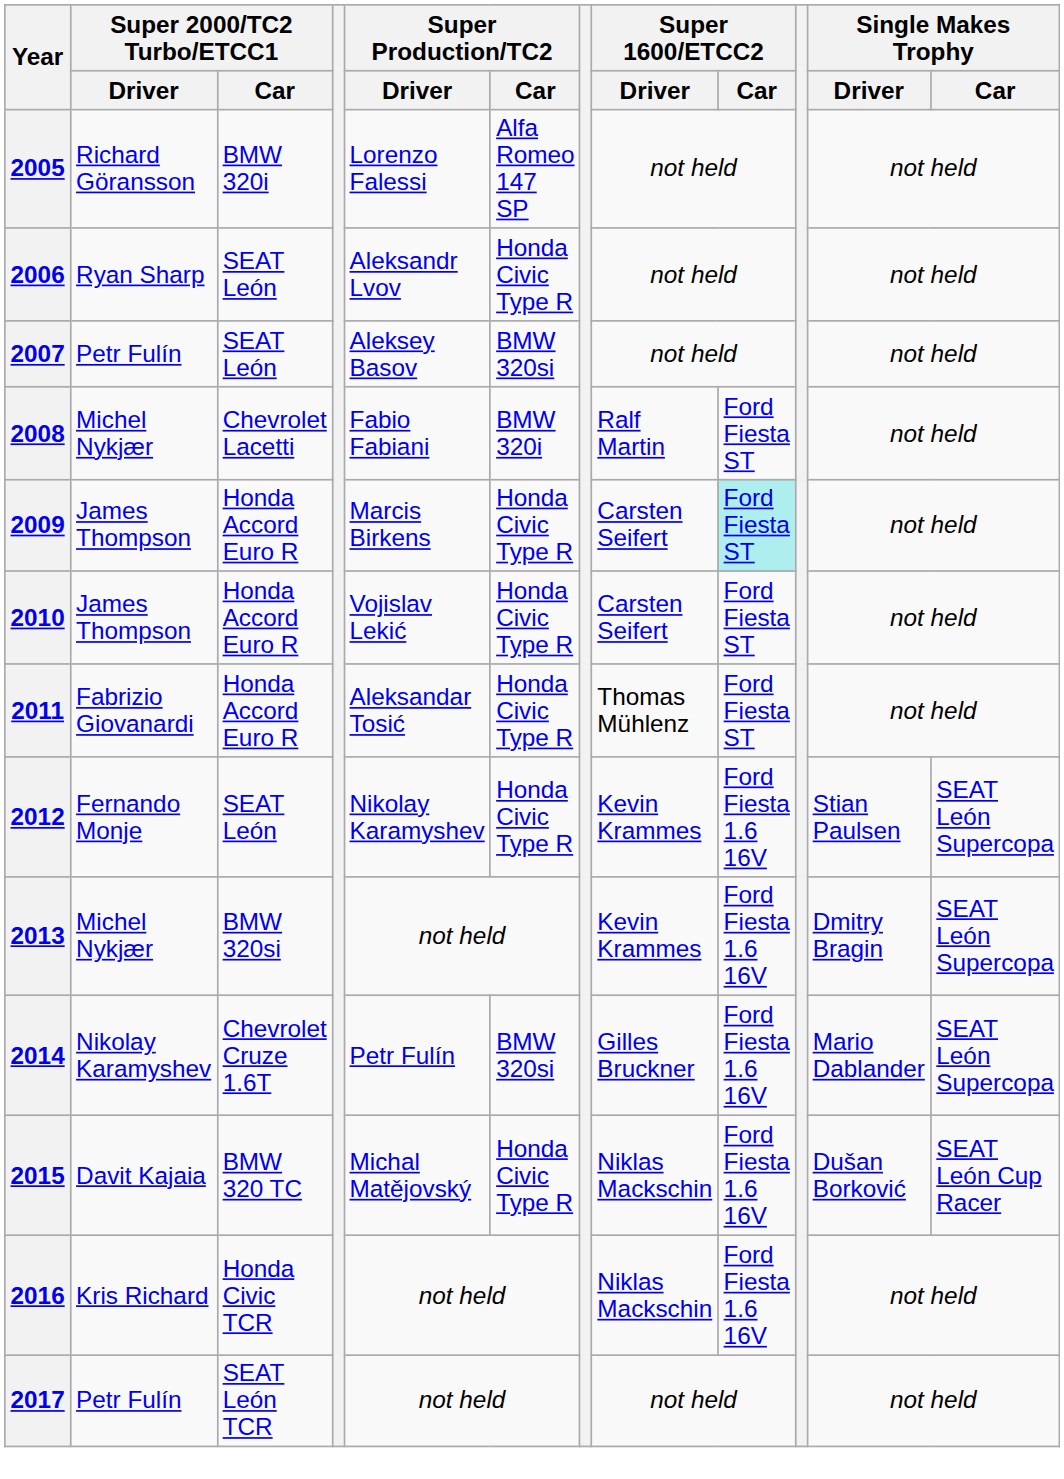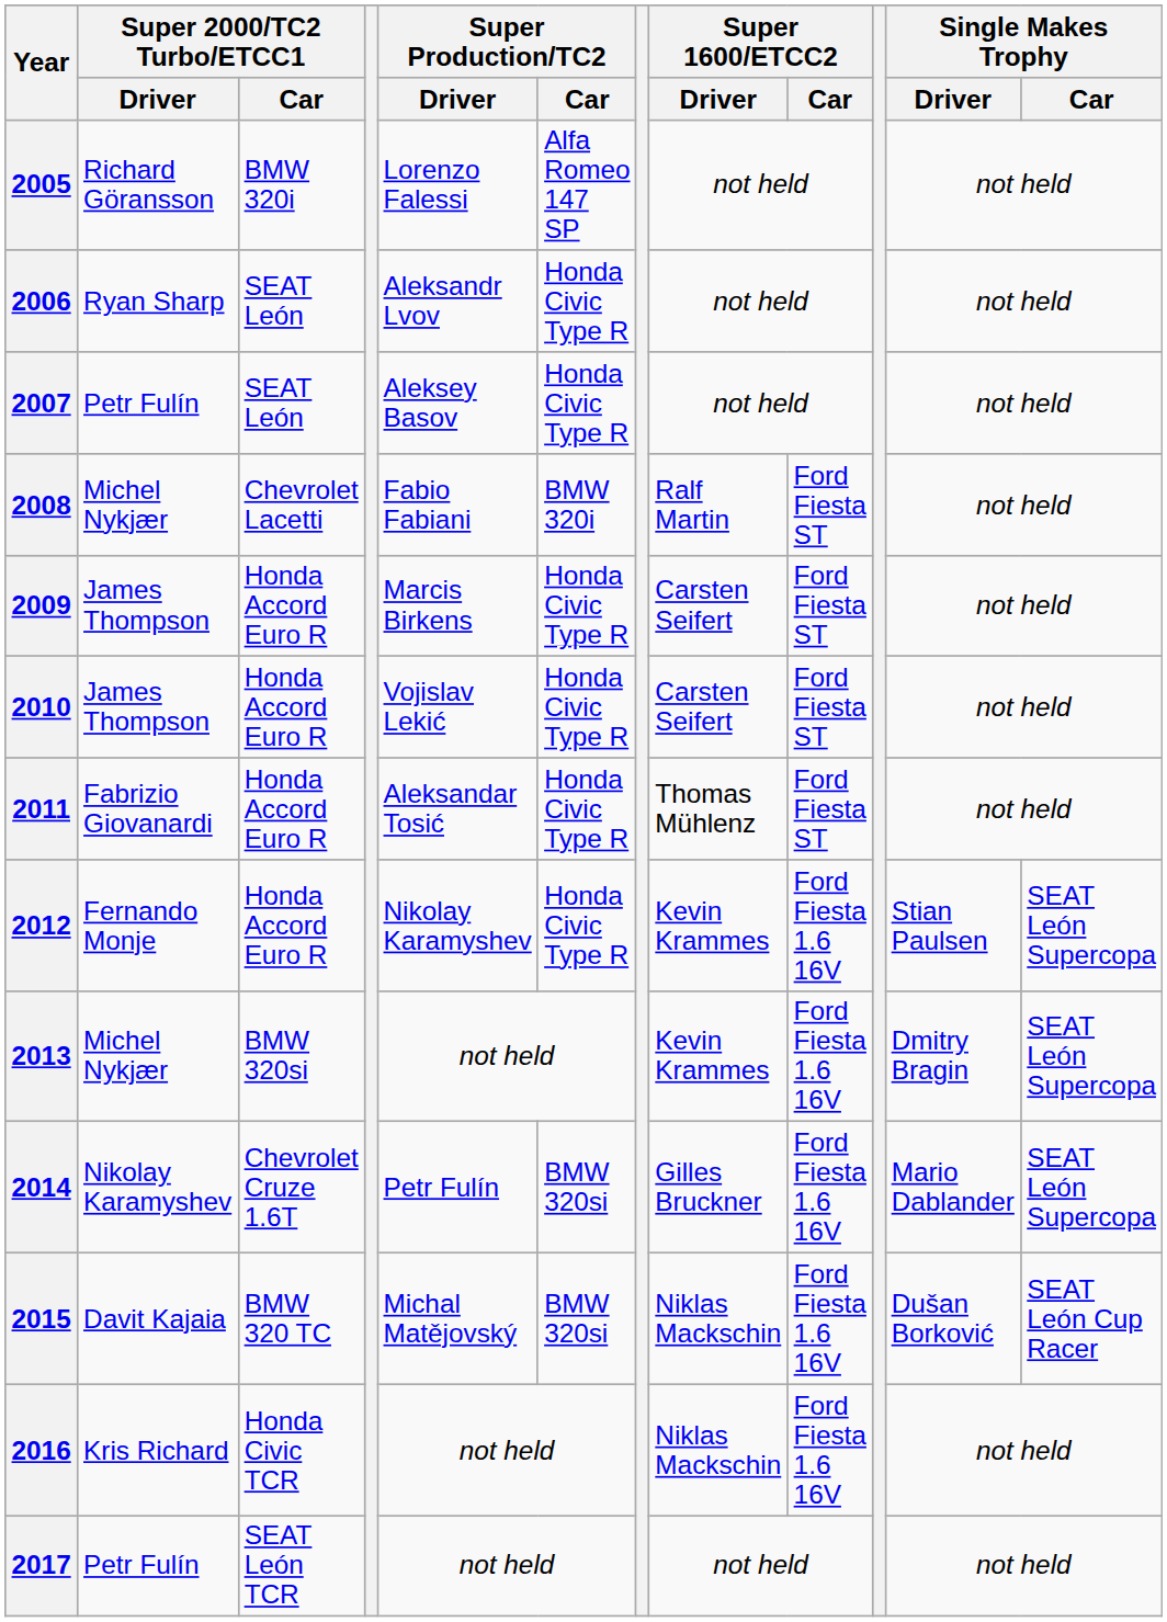 <table class="wikitable" style="font-size: 90%;">
 <tr>
 <th rowspan="2" align="center">Year</th>
 <th colspan="2" align="center">Super 2000/TC2 Turbo/ETCC1</th>
 <th rowspan="19"></th>
 <th colspan="2" align="center">Super Production/TC2</th>
 <th rowspan="19"></th>
 <th colspan="2" align="center">Super 1600/ETCC2</th>
 <th rowspan="19"></th>
 <th colspan="2" align="center">Single Makes Trophy</th>
 </tr>
 <tr>
 <th>Driver</th>
 <th>Car</th>
 <th>Driver</th>
 <th>Car</th>
 <th>Driver</th>
 <th>Car</th>
 <th>Driver</th>
 <th>Car</th>
 </tr>
 <tr>
 <th><a href='#'>2005</a></th>
 <td> <a href='#'>Richard Göransson</a></td>
 <td><a href='#'>BMW 320i</a></td>
 <td> <a href='#'>Lorenzo Falessi</a></td>
 <td><a href='#'>Alfa Romeo 147 SP</a></td>
 <td style="text-align:center;" colspan="2"><em>not held</em></td>
 <td style="text-align:center;" colspan="2"><em>not held</em></td>
 </tr>
 <tr>
 <th><a href='#'>2006</a></th>
 <td> <a href='#'>Ryan Sharp</a></td>
 <td><a href='#'>SEAT León</a></td>
 <td> <a href='#'>Aleksandr Lvov</a></td>
 <td><a href='#'>Honda Civic Type R</a></td>
 <td style="text-align:center;" colspan="2"><em>not held</em></td>
 <td style="text-align:center;" colspan="2"><em>not held</em></td>
 </tr>
 <tr>
 <th><a href='#'>2007</a></th>
 <td> <a href='#'>Petr Fulín</a></td>
 <td><a href='#'>SEAT León</a></td>
 <td> <a href='#'>Aleksey Basov</a></td>
-<td><a href='#'>BMW 320si</a></td>
+<td><a href='#'>Honda Civic Type R</a></td>
 <td style="text-align:center;" colspan="2"><em>not held</em></td>
 <td style="text-align:center;" colspan="2"><em>not held</em></td>
 </tr>
 <tr>
 <th><a href='#'>2008</a></th>
 <td> <a href='#'>Michel Nykjær</a></td>
 <td><a href='#'>Chevrolet Lacetti</a></td>
 <td> <a href='#'>Fabio Fabiani</a></td>
 <td><a href='#'>BMW 320i</a></td>
 <td> <a href='#'>Ralf Martin</a></td>
 <td><a href='#'>Ford Fiesta ST</a></td>
 <td style="text-align:center;" colspan="2"><em>not held</em></td>
 </tr>
 <tr>
 <th><a href='#'>2009</a></th>
 <td> <a href='#'>James Thompson</a></td>
 <td><a href='#'>Honda Accord Euro R</a></td>
 <td> <a href='#'>Marcis Birkens</a></td>
 <td><a href='#'>Honda Civic Type R</a></td>
 <td> <a href='#'>Carsten Seifert</a></td>
-<td style="background: paleturquoise;"><a href='#'>Ford Fiesta ST</a></td>
+<td><a href='#'>Ford Fiesta ST</a></td>
 <td style="text-align:center;" colspan="2"><em>not held</em></td>
 </tr>
 <tr>
 <th><a href='#'>2010</a></th>
 <td> <a href='#'>James Thompson</a></td>
 <td><a href='#'>Honda Accord Euro R</a></td>
 <td> <a href='#'>Vojislav Lekić</a></td>
 <td><a href='#'>Honda Civic Type R</a></td>
 <td> <a href='#'>Carsten Seifert</a></td>
 <td><a href='#'>Ford Fiesta ST</a></td>
 <td style="text-align:center;" colspan="2"><em>not held</em></td>
 </tr>
 <tr>
 <th><a href='#'>2011</a></th>
 <td> <a href='#'>Fabrizio Giovanardi</a></td>
 <td><a href='#'>Honda Accord Euro R</a></td>
 <td> <a href='#'>Aleksandar Tosić</a></td>
 <td><a href='#'>Honda Civic Type R</a></td>
 <td> Thomas Mühlenz</td>
 <td><a href='#'>Ford Fiesta ST</a></td>
 <td style="text-align:center;" colspan="2"><em>not held</em></td>
 </tr>
 <tr>
 <th><a href='#'>2012</a></th>
 <td> <a href='#'>Fernando Monje</a></td>
-<td><a href='#'>SEAT León</a></td>
+<td><a href='#'>Honda Accord Euro R</a></td>
 <td> <a href='#'>Nikolay Karamyshev</a></td>
 <td><a href='#'>Honda Civic Type R</a></td>
 <td> <a href='#'>Kevin Krammes</a></td>
 <td><a href='#'>Ford Fiesta 1.6 16V</a></td>
 <td> <a href='#'>Stian Paulsen</a></td>
 <td><a href='#'>SEAT León Supercopa</a></td>
 </tr>
 <tr>
 <th><a href='#'>2013</a></th>
 <td> <a href='#'>Michel Nykjær</a></td>
 <td><a href='#'>BMW 320si</a></td>
 <td style="text-align:center;" colspan="2"><em>not held</em></td>
 <td> <a href='#'>Kevin Krammes</a></td>
 <td><a href='#'>Ford Fiesta 1.6 16V</a></td>
 <td> <a href='#'>Dmitry Bragin</a></td>
 <td><a href='#'>SEAT León Supercopa</a></td>
 </tr>
 <tr>
 <th><a href='#'>2014</a></th>
 <td> <a href='#'>Nikolay Karamyshev</a></td>
 <td><a href='#'>Chevrolet Cruze 1.6T</a></td>
 <td> <a href='#'>Petr Fulín</a></td>
 <td><a href='#'>BMW 320si</a></td>
 <td> <a href='#'>Gilles Bruckner</a></td>
 <td><a href='#'>Ford Fiesta 1.6 16V</a></td>
 <td> <a href='#'>Mario Dablander</a></td>
 <td><a href='#'>SEAT León Supercopa</a></td>
 </tr>
 <tr>
 <th><a href='#'>2015</a></th>
 <td> <a href='#'>Davit Kajaia</a></td>
 <td><a href='#'>BMW 320 TC</a></td>
 <td> <a href='#'>Michal Matějovský</a></td>
-<td><a href='#'>Honda Civic Type R</a></td>
+<td><a href='#'>BMW 320si</a></td>
 <td> <a href='#'>Niklas Mackschin</a></td>
 <td><a href='#'>Ford Fiesta 1.6 16V</a></td>
 <td> <a href='#'>Dušan Borković</a></td>
 <td><a href='#'>SEAT León Cup Racer</a></td>
 </tr>
 <tr>
 <th><a href='#'>2016</a></th>
 <td> <a href='#'>Kris Richard</a></td>
 <td><a href='#'>Honda Civic TCR</a></td>
 <td style="text-align:center;" colspan="2"><em>not held</em></td>
 <td> <a href='#'>Niklas Mackschin</a></td>
 <td><a href='#'>Ford Fiesta 1.6 16V</a></td>
 <td style="text-align:center;" colspan="2"><em>not held</em></td>
 </tr>
 <tr>
 <th><a href='#'>2017</a></th>
 <td> <a href='#'>Petr Fulín</a></td>
 <td><a href='#'>SEAT León TCR</a></td>
 <td style="text-align:center;" colspan="2"><em>not held</em></td>
 <td style="text-align:center;" colspan="2"><em>not held</em></td>
 <td style="text-align:center;" colspan="2"><em>not held</em></td>
 </tr>
 </table>
